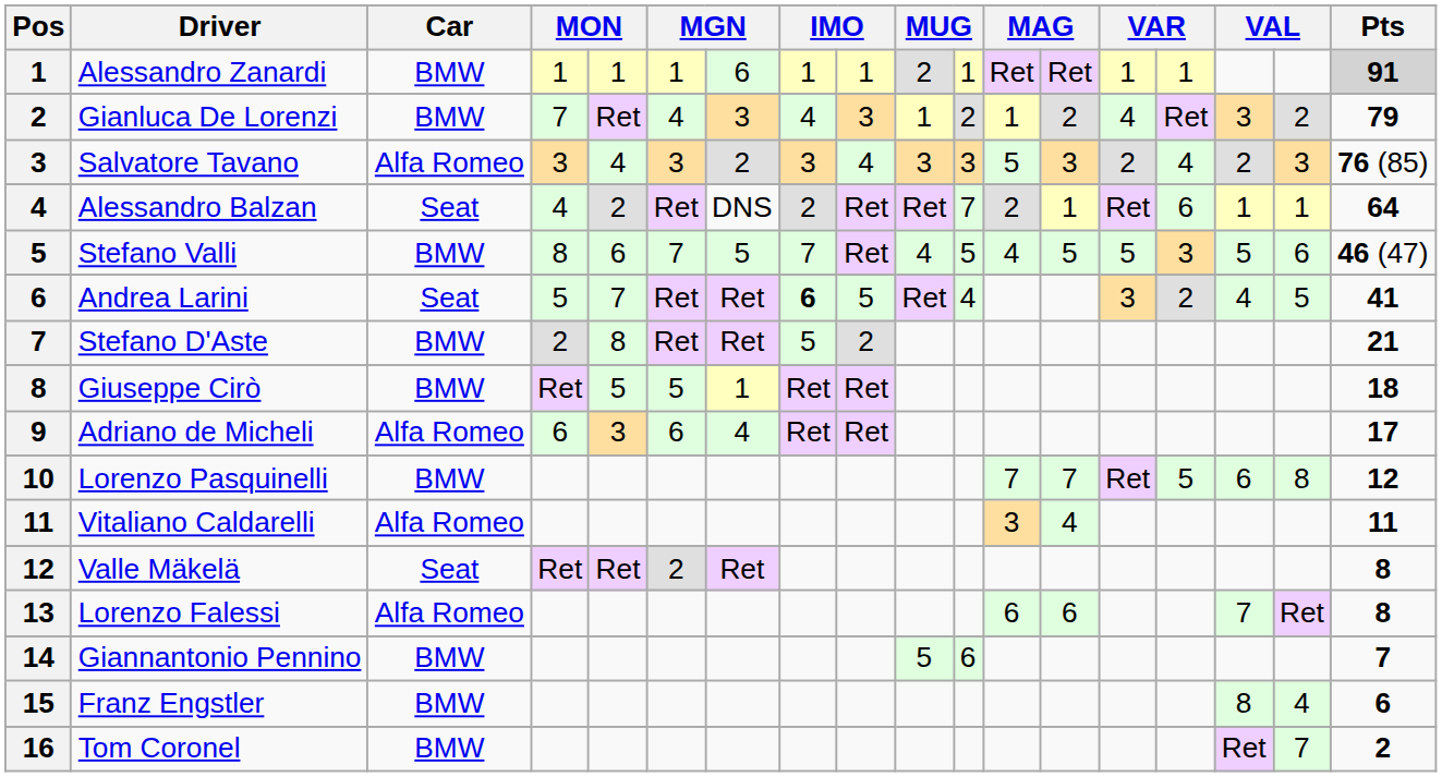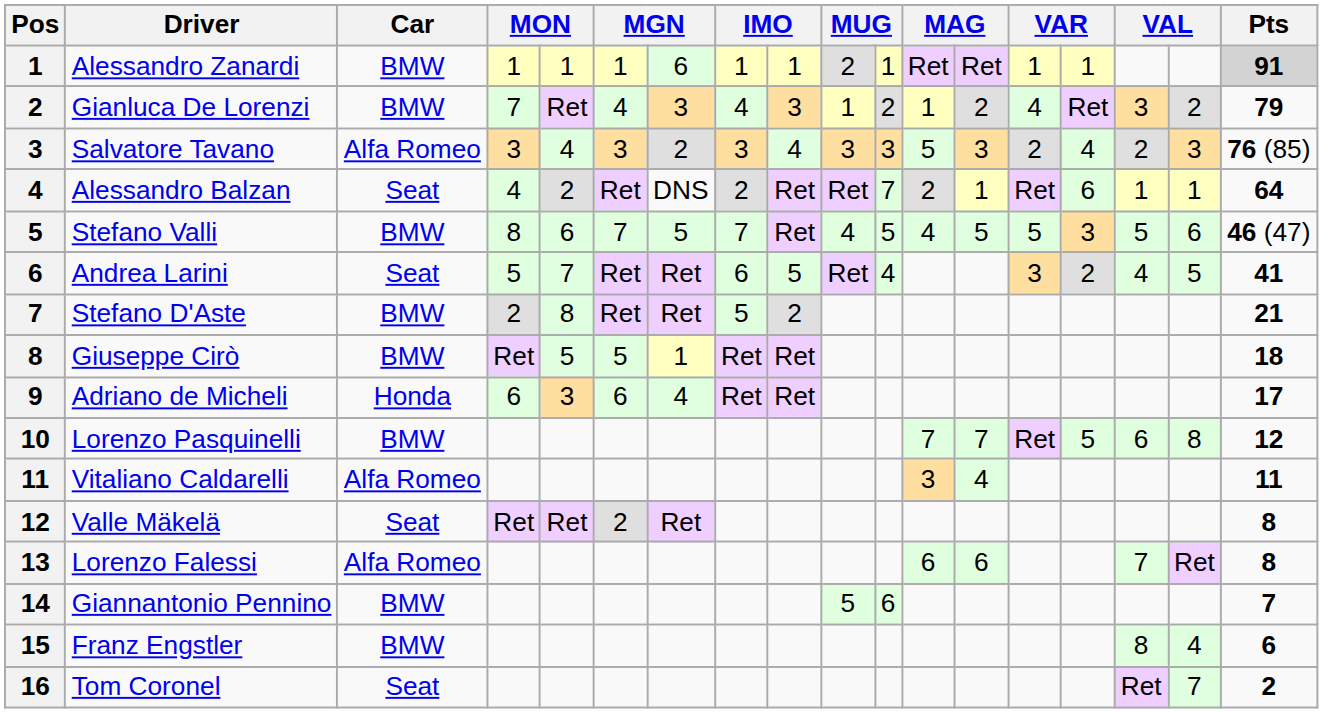 <table align="left"| class="wikitable" style="font-size: 85%; text-align: center">
 <tr valign="top">
 <th valign="middle">Pos</th>
 <th valign="middle">Driver</th>
 <th valign="middle">Car</th>
 <th colspan=2><a href='#'>MON</a><br></th>
 <th colspan=2><a href='#'>MGN</a><br></th>
 <th colspan=2><a href='#'>IMO</a><br></th>
 <th colspan=2><a href='#'>MUG</a><br></th>
 <th colspan=2><a href='#'>MAG</a><br></th>
 <th colspan=2><a href='#'>VAR</a><br></th>
 <th colspan=2><a href='#'>VAL</a><br></th>
 <th valign="middle"> Pts </th>
 </tr>
 <tr>
 <th>1</th>
 <td align="left"> <a href='#'>Alessandro Zanardi</a></td>
 <td><a href='#'>BMW</a></td>
 <td style="background:#ffffbf;">1</td>
 <td style="background:#ffffbf;">1</td>
 <td style="background:#ffffbf;">1</td>
 <td style="background:#dfffdf;">6</td>
 <td style="background:#ffffbf;">1</td>
 <td style="background:#ffffbf;">1</td>
 <td style="background:#dfdfdf;">2</td>
 <td style="background:#ffffbf;">1</td>
 <td style="background:#efcfff;">Ret</td>
 <td style="background:#efcfff;">Ret</td>
 <td style="background:#ffffbf;">1</td>
 <td style="background:#ffffbf;">1</td>
 <td></td>
 <td></td>
 <td style="background: lightgrey;"><strong>91</strong></td>
 </tr>
 <tr>
 <th>2</th>
 <td align="left"> <a href='#'>Gianluca De Lorenzi</a></td>
 <td><a href='#'>BMW</a></td>
 <td style="background:#dfffdf;">7</td>
 <td style="background:#efcfff;">Ret</td>
 <td style="background:#dfffdf;">4</td>
 <td style="background:#ffdf9f;">3</td>
 <td style="background:#dfffdf;">4</td>
 <td style="background:#ffdf9f;">3</td>
 <td style="background:#ffffbf;">1</td>
 <td style="background:#dfdfdf;">2</td>
 <td style="background:#ffffbf;">1</td>
 <td style="background:#dfdfdf;">2</td>
 <td style="background:#dfffdf;">4</td>
 <td style="background:#efcfff;">Ret</td>
 <td style="background:#ffdf9f;">3</td>
 <td style="background:#dfdfdf;">2</td>
 <td><strong>79</strong></td>
 </tr>
 <tr>
 <th>3</th>
 <td align="left"> <a href='#'>Salvatore Tavano</a></td>
 <td><a href='#'>Alfa Romeo</a></td>
 <td style="background:#ffdf9f;">3</td>
 <td style="background:#dfffdf;">4</td>
 <td style="background:#ffdf9f;">3</td>
 <td style="background:#dfdfdf;">2</td>
 <td style="background:#ffdf9f;">3</td>
 <td style="background:#dfffdf;">4</td>
 <td style="background:#ffdf9f;">3</td>
 <td style="background:#ffdf9f;">3</td>
 <td style="background:#dfffdf;">5</td>
 <td style="background:#ffdf9f;">3</td>
 <td style="background:#dfdfdf;">2</td>
 <td style="background:#dfffdf;">4</td>
 <td style="background:#dfdfdf;">2</td>
 <td style="background:#ffdf9f;">3</td>
 <td><strong>76</strong> (85)</td>
 </tr>
 <tr>
 <th>4</th>
 <td align="left"> <a href='#'>Alessandro Balzan</a></td>
 <td><a href='#'>Seat</a></td>
 <td style="background:#dfffdf;">4</td>
 <td style="background:#dfdfdf;">2</td>
 <td style="background:#efcfff;">Ret</td>
 <td>DNS</td>
 <td style="background:#dfdfdf;">2</td>
 <td style="background:#efcfff;">Ret</td>
 <td style="background:#efcfff;">Ret</td>
 <td style="background:#dfffdf;">7</td>
 <td style="background:#dfdfdf;">2</td>
 <td style="background:#ffffbf;">1</td>
 <td style="background:#efcfff;">Ret</td>
 <td style="background:#dfffdf;">6</td>
 <td style="background:#ffffbf;">1</td>
 <td style="background:#ffffbf;">1</td>
 <td><strong>64</strong></td>
 </tr>
 <tr>
 <th>5</th>
 <td align="left"> <a href='#'>Stefano Valli</a></td>
 <td><a href='#'>BMW</a></td>
 <td style="background:#dfffdf;">8</td>
 <td style="background:#dfffdf;">6</td>
 <td style="background:#dfffdf;">7</td>
 <td style="background:#dfffdf;">5</td>
 <td style="background:#dfffdf;">7</td>
 <td style="background:#efcfff;">Ret</td>
 <td style="background:#dfffdf;">4</td>
 <td style="background:#dfffdf;">5</td>
 <td style="background:#dfffdf;">4</td>
 <td style="background:#dfffdf;">5</td>
 <td style="background:#dfffdf;">5</td>
 <td style="background:#ffdf9f;">3</td>
 <td style="background:#dfffdf;">5</td>
 <td style="background:#dfffdf;">6</td>
 <td><strong>46</strong> (47)</td>
 </tr>
 <tr>
 <th>6</th>
 <td align="left"> <a href='#'>Andrea Larini</a></td>
 <td><a href='#'>Seat</a></td>
 <td style="background:#dfffdf;">5</td>
 <td style="background:#dfffdf;">7</td>
 <td style="background:#efcfff;">Ret</td>
 <td style="background:#efcfff;">Ret</td>
-<td style="background:#dfffdf;"><strong>6</strong></td>
+<td style="background:#dfffdf;">6</td>
 <td style="background:#dfffdf;">5</td>
 <td style="background:#efcfff;">Ret</td>
 <td style="background:#dfffdf;">4</td>
 <td></td>
 <td></td>
 <td style="background:#ffdf9f;">3</td>
 <td style="background:#dfdfdf;">2</td>
 <td style="background:#dfffdf;">4</td>
 <td style="background:#dfffdf;">5</td>
 <td><strong>41</strong></td>
 </tr>
 <tr>
 <th>7</th>
 <td align="left"> <a href='#'>Stefano D'Aste</a></td>
 <td><a href='#'>BMW</a></td>
 <td style="background:#dfdfdf;">2</td>
 <td style="background:#dfffdf;">8</td>
 <td style="background:#efcfff;">Ret</td>
 <td style="background:#efcfff;">Ret</td>
 <td style="background:#dfffdf;">5</td>
 <td style="background:#dfdfdf;">2</td>
 <td></td>
 <td></td>
 <td></td>
 <td></td>
 <td></td>
 <td></td>
 <td></td>
 <td></td>
 <td><strong>21</strong></td>
 </tr>
 <tr>
 <th>8</th>
 <td align="left"> <a href='#'>Giuseppe Cirò</a></td>
 <td><a href='#'>BMW</a></td>
 <td style="background:#efcfff;">Ret</td>
 <td style="background:#dfffdf;">5</td>
 <td style="background:#dfffdf;">5</td>
 <td style="background:#ffffbf;">1</td>
 <td style="background:#efcfff;">Ret</td>
 <td style="background:#efcfff;">Ret</td>
 <td></td>
 <td></td>
 <td></td>
 <td></td>
 <td></td>
 <td></td>
 <td></td>
 <td></td>
 <td><strong>18</strong></td>
 </tr>
 <tr>
 <th>9</th>
 <td align="left"> <a href='#'>Adriano de Micheli</a></td>
-<td><a href='#'>Alfa Romeo</a></td>
+<td><a href='#'>Honda</a></td>
 <td style="background:#dfffdf;">6</td>
 <td style="background:#ffdf9f;">3</td>
 <td style="background:#dfffdf;">6</td>
 <td style="background:#dfffdf;">4</td>
 <td style="background:#efcfff;">Ret</td>
 <td style="background:#efcfff;">Ret</td>
 <td></td>
 <td></td>
 <td></td>
 <td></td>
 <td></td>
 <td></td>
 <td></td>
 <td></td>
 <td><strong>17</strong></td>
 </tr>
 <tr>
 <th>10</th>
 <td align="left"> <a href='#'>Lorenzo Pasquinelli</a></td>
 <td><a href='#'>BMW</a></td>
 <td></td>
 <td></td>
 <td></td>
 <td></td>
 <td></td>
 <td></td>
 <td></td>
 <td></td>
 <td style="background:#dfffdf;">7</td>
 <td style="background:#dfffdf;">7</td>
 <td style="background:#efcfff;">Ret</td>
 <td style="background:#dfffdf;">5</td>
 <td style="background:#dfffdf;">6</td>
 <td style="background:#dfffdf;">8</td>
 <td><strong>12</strong></td>
 </tr>
 <tr>
 <th>11</th>
 <td align="left"> <a href='#'>Vitaliano Caldarelli</a></td>
 <td><a href='#'>Alfa Romeo</a></td>
 <td></td>
 <td></td>
 <td></td>
 <td></td>
 <td></td>
 <td></td>
 <td></td>
 <td></td>
 <td style="background:#ffdf9f;">3</td>
 <td style="background:#dfffdf;">4</td>
 <td></td>
 <td></td>
 <td></td>
 <td></td>
 <td><strong>11</strong></td>
 </tr>
 <tr>
 <th>12</th>
 <td align="left"> <a href='#'>Valle Mäkelä</a></td>
 <td><a href='#'>Seat</a></td>
 <td style="background:#efcfff;">Ret</td>
 <td style="background:#efcfff;">Ret</td>
 <td style="background:#dfdfdf;">2</td>
 <td style="background:#efcfff;">Ret</td>
 <td></td>
 <td></td>
 <td></td>
 <td></td>
 <td></td>
 <td></td>
 <td></td>
 <td></td>
 <td></td>
 <td></td>
 <td><strong>8</strong></td>
 </tr>
 <tr>
 <th>13</th>
 <td align="left"> <a href='#'>Lorenzo Falessi</a></td>
 <td><a href='#'>Alfa Romeo</a></td>
 <td></td>
 <td></td>
 <td></td>
 <td></td>
 <td></td>
 <td></td>
 <td></td>
 <td></td>
 <td style="background:#dfffdf;">6</td>
 <td style="background:#dfffdf;">6</td>
 <td></td>
 <td></td>
 <td style="background:#dfffdf;">7</td>
 <td style="background:#efcfff;">Ret</td>
 <td><strong>8</strong></td>
 </tr>
 <tr>
 <th>14</th>
 <td align="left"> <a href='#'>Giannantonio Pennino</a></td>
 <td><a href='#'>BMW</a></td>
 <td></td>
 <td></td>
 <td></td>
 <td></td>
 <td></td>
 <td></td>
 <td style="background:#dfffdf;">5</td>
 <td style="background:#dfffdf;">6</td>
 <td></td>
 <td></td>
 <td></td>
 <td></td>
 <td></td>
 <td></td>
 <td><strong>7</strong></td>
 </tr>
 <tr>
 <th>15</th>
 <td align="left"> <a href='#'>Franz Engstler</a></td>
 <td><a href='#'>BMW</a></td>
 <td></td>
 <td></td>
 <td></td>
 <td></td>
 <td></td>
 <td></td>
 <td></td>
 <td></td>
 <td></td>
 <td></td>
 <td></td>
 <td></td>
 <td style="background:#dfffdf;">8</td>
 <td style="background:#dfffdf;">4</td>
 <td><strong>6</strong></td>
 </tr>
 <tr>
 <th>16</th>
 <td align="left"> <a href='#'>Tom Coronel</a></td>
-<td><a href='#'>BMW</a></td>
+<td><a href='#'>Seat</a></td>
 <td></td>
 <td></td>
 <td></td>
 <td></td>
 <td></td>
 <td></td>
 <td></td>
 <td></td>
 <td></td>
 <td></td>
 <td></td>
 <td></td>
 <td style="background:#efcfff;">Ret</td>
 <td style="background:#dfffdf;">7</td>
 <td><strong>2</strong></td>
 </tr>
 </table>
